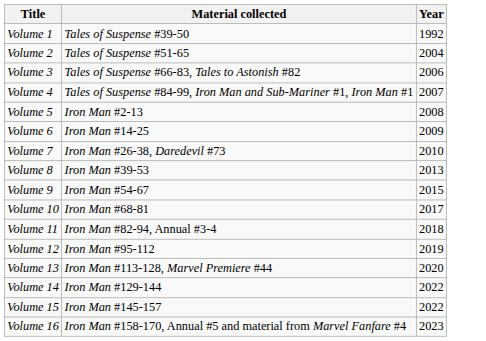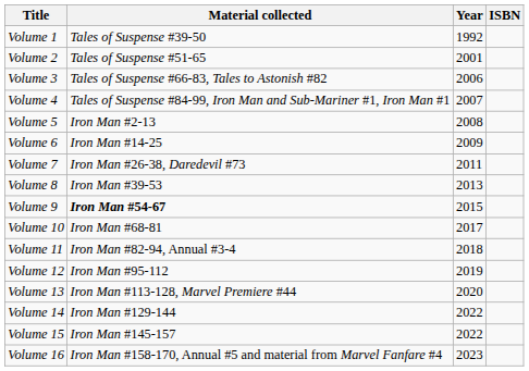 <table class="wikitable sortable">
 <tr>
 <th>Title</th>
 <th>Material collected</th>
 <th>Year</th>
+<th>ISBN</th>
 </tr>
 <tr>
 <td><em>Volume 1</em></td>
 <td><em>Tales of Suspense</em> #39-50</td>
 <td>1992</td>
+<td></td>
 </tr>
 <tr>
 <td><em>Volume 2</em></td>
 <td><em>Tales of Suspense</em> #51-65</td>
-<td>2004</td>
+<td>2001</td>
+<td></td>
 </tr>
 <tr>
 <td><em>Volume 3</em></td>
 <td><em>Tales of Suspense</em> #66-83, <em>Tales to Astonish</em> #82</td>
 <td>2006</td>
+<td></td>
 </tr>
 <tr>
 <td><em>Volume 4</em></td>
 <td><em>Tales of Suspense</em> #84-99, <em>Iron Man and Sub-Mariner</em> #1, <em>Iron Man</em> #1</td>
 <td>2007</td>
+<td></td>
 </tr>
 <tr>
 <td><em>Volume 5</em></td>
 <td><em>Iron Man</em> #2-13</td>
 <td>2008</td>
+<td></td>
 </tr>
 <tr>
 <td><em>Volume 6</em></td>
 <td><em>Iron Man</em> #14-25</td>
 <td>2009</td>
+<td></td>
 </tr>
 <tr>
 <td><em>Volume 7</em></td>
 <td><em>Iron Man</em> #26-38, <em>Daredevil</em> #73</td>
-<td>2010</td>
+<td>2011</td>
+<td></td>
 </tr>
 <tr>
 <td><em>Volume 8</em></td>
 <td><em>Iron Man</em> #39-53</td>
 <td>2013</td>
+<td></td>
 </tr>
 <tr>
 <td><em>Volume 9</em></td>
-<td><em>Iron Man</em> #54-67</td>
+<td><strong><em>Iron Man</em> #54-67</strong></td>
 <td>2015</td>
+<td></td>
 </tr>
 <tr>
 <td><em>Volume 10</em></td>
 <td><em>Iron Man</em> #68-81</td>
 <td>2017</td>
+<td></td>
 </tr>
 <tr>
 <td><em>Volume 11</em></td>
 <td><em>Iron Man</em> #82-94, Annual #3-4</td>
 <td>2018</td>
+<td></td>
 </tr>
 <tr>
 <td><em>Volume 12</em></td>
 <td><em>Iron Man</em> #95-112</td>
 <td>2019</td>
+<td></td>
 </tr>
 <tr>
 <td><em>Volume 13</em></td>
 <td><em>Iron Man</em> #113-128, <em>Marvel Premiere</em> #44</td>
 <td>2020</td>
+<td></td>
 </tr>
 <tr>
 <td><em>Volume 14</em></td>
 <td><em>Iron Man</em> #129-144</td>
 <td>2022</td>
+<td></td>
 </tr>
 <tr>
 <td><em>Volume 15</em></td>
 <td><em>Iron Man</em> #145-157</td>
 <td>2022</td>
+<td></td>
 </tr>
 <tr>
 <td><em>Volume 16</em></td>
 <td><em>Iron Man</em> #158-170, Annual #5 and material from <em>Marvel Fanfare</em> #4</td>
 <td>2023</td>
+<td></td>
 </tr>
 </table>
